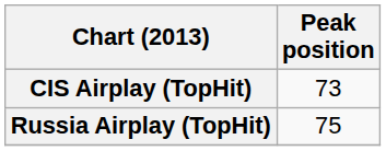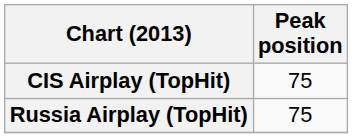 <table class="wikitable plainrowheaders sortable" style="text-align:center">
 <tr>
 <th scope="col">Chart (2013)</th>
 <th scope="col">Peak<br>position</th>
 </tr>
 <tr>
 <th scope="row">CIS Airplay (TopHit)</th>
-<td>73</td>
+<td>75</td>
 </tr>
 <tr>
 <th scope="row">Russia Airplay (TopHit)</th>
 <td>75</td>
 </tr>
 <tr>
 </tr>
 </table>
